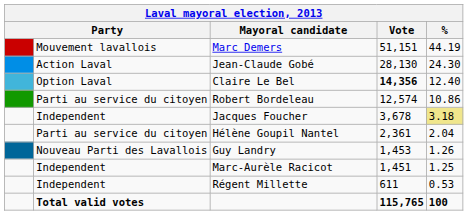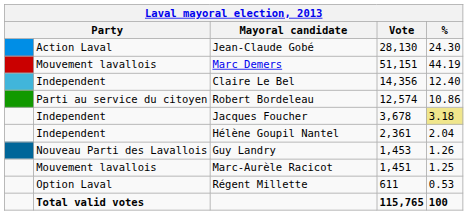 <table class="wikitable">
 <tr>
 <th bgcolor="#DDDDFF" width="230px" colspan="5"><a href='#'>Laval mayoral election, 2013</a></th>
 </tr>
 <tr>
 <th bgcolor="#DDDDFF" width="230px" colspan="2">Party</th>
 <th bgcolor="#DDDDFF" width="200px">Mayoral candidate</th>
 <th bgcolor="#DDDDFF" width="50px">Vote</th>
 <th bgcolor="#DDDDFF" width="30px">%</th>
 </tr>
 <tr>
+<td bgcolor=#008EE6> </td>
+<td>Action Laval</td>
+<td>Jean-Claude Gobé</td>
+<td>28,130</td>
+<td>24.30</td>
+</tr>
+<tr>
 <td bgcolor=#CA0000> </td>
 <td>Mouvement lavallois</td>
 <td><a href='#'>Marc Demers</a></td>
 <td>51,151</td>
 <td>44.19</td>
 </tr>
 <tr>
-<td bgcolor=#008EE6> </td>
-<td>Action Laval</td>
-<td>Jean-Claude Gobé</td>
-<td>28,130</td>
-<td>24.30</td>
-</tr>
-<tr>
 <td bgcolor=#41B5DA> </td>
-<td>Option Laval</td>
+<td>Independent</td>
 <td>Claire Le Bel</td>
-<td><strong>14,356</strong></td>
+<td>14,356</td>
 <td>12.40</td>
 </tr>
 <tr>
 <td bgcolor=#119900  width="30px"> </td>
 <td>Parti au service du citoyen</td>
 <td>Robert Bordeleau</td>
 <td>12,574</td>
 <td>10.86</td>
 </tr>
 <tr>
 <td> </td>
 <td>Independent</td>
 <td>Jacques Foucher</td>
 <td>3,678</td>
 <td style="background: khaki;">3.18</td>
 </tr>
 <tr>
 <td> </td>
-<td>Parti au service du citoyen</td>
+<td>Independent</td>
 <td>Hélène Goupil Nantel</td>
 <td>2,361</td>
 <td>2.04</td>
 </tr>
 <tr>
 <td bgcolor=#006699> </td>
 <td>Nouveau Parti des Lavallois</td>
 <td>Guy Landry</td>
 <td>1,453</td>
 <td>1.26</td>
 </tr>
 <tr>
 <td> </td>
-<td>Independent</td>
+<td>Mouvement lavallois</td>
 <td>Marc-Aurèle Racicot</td>
 <td>1,451</td>
 <td>1.25</td>
 </tr>
 <tr>
 <td> </td>
-<td>Independent</td>
+<td>Option Laval</td>
 <td>Régent Millette</td>
 <td>611</td>
 <td>0.53</td>
 </tr>
 <tr>
 <td> </td>
 <td><strong>Total valid votes</strong></td>
 <td></td>
 <td><strong>115,765</strong></td>
 <td><strong>100</strong></td>
 </tr>
 </table>
